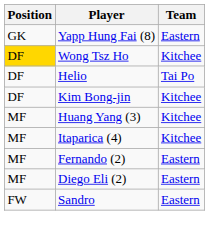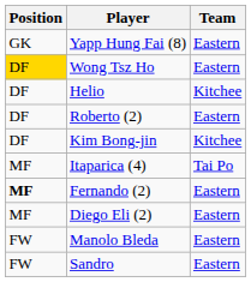 <table class="wikitable">
 <tr>
 <th>Position</th>
 <th>Player</th>
 <th>Team</th>
 </tr>
 <tr>
 <td>GK</td>
 <td> <a href='#'>Yapp Hung Fai</a> (8)</td>
 <td><a href='#'>Eastern</a></td>
 </tr>
 <tr>
 <td style="background: gold;">DF</td>
 <td> <a href='#'>Wong Tsz Ho</a></td>
+<td><a href='#'>Eastern</a></td>
+</tr>
+<tr>
+<td>DF</td>
+<td> <a href='#'>Helio</a></td>
 <td><a href='#'>Kitchee</a></td>
 </tr>
 <tr>
 <td>DF</td>
-<td> <a href='#'>Helio</a></td>
-<td><a href='#'>Tai Po</a></td>
+<td> <a href='#'>Roberto</a> (2)</td>
+<td><a href='#'>Eastern</a></td>
 </tr>
 <tr>
 <td>DF</td>
 <td> <a href='#'>Kim Bong-jin</a></td>
 <td><a href='#'>Kitchee</a></td>
 </tr>
 <tr>
 <td>MF</td>
-<td> <a href='#'>Huang Yang</a> (3)</td>
-<td><a href='#'>Kitchee</a></td>
+<td> <a href='#'>Itaparica</a> (4)</td>
+<td><a href='#'>Tai Po</a></td>
 </tr>
 <tr>
-<td>MF</td>
-<td> <a href='#'>Itaparica</a> (4)</td>
-<td><a href='#'>Kitchee</a></td>
-</tr>
-<tr>
-<td>MF</td>
+<td><strong>MF</strong></td>
 <td> <a href='#'>Fernando</a> (2)</td>
 <td><a href='#'>Eastern</a></td>
 </tr>
 <tr>
 <td>MF</td>
 <td> <a href='#'>Diego Eli</a> (2)</td>
 <td><a href='#'>Eastern</a></td>
 </tr>
 <tr>
 <td>FW</td>
+<td> <a href='#'>Manolo Bleda</a></td>
+<td><a href='#'>Eastern</a></td>
+</tr>
+<tr>
+<td>FW</td>
 <td> <a href='#'>Sandro</a></td>
 <td><a href='#'>Eastern</a></td>
 </tr>
 </table>
